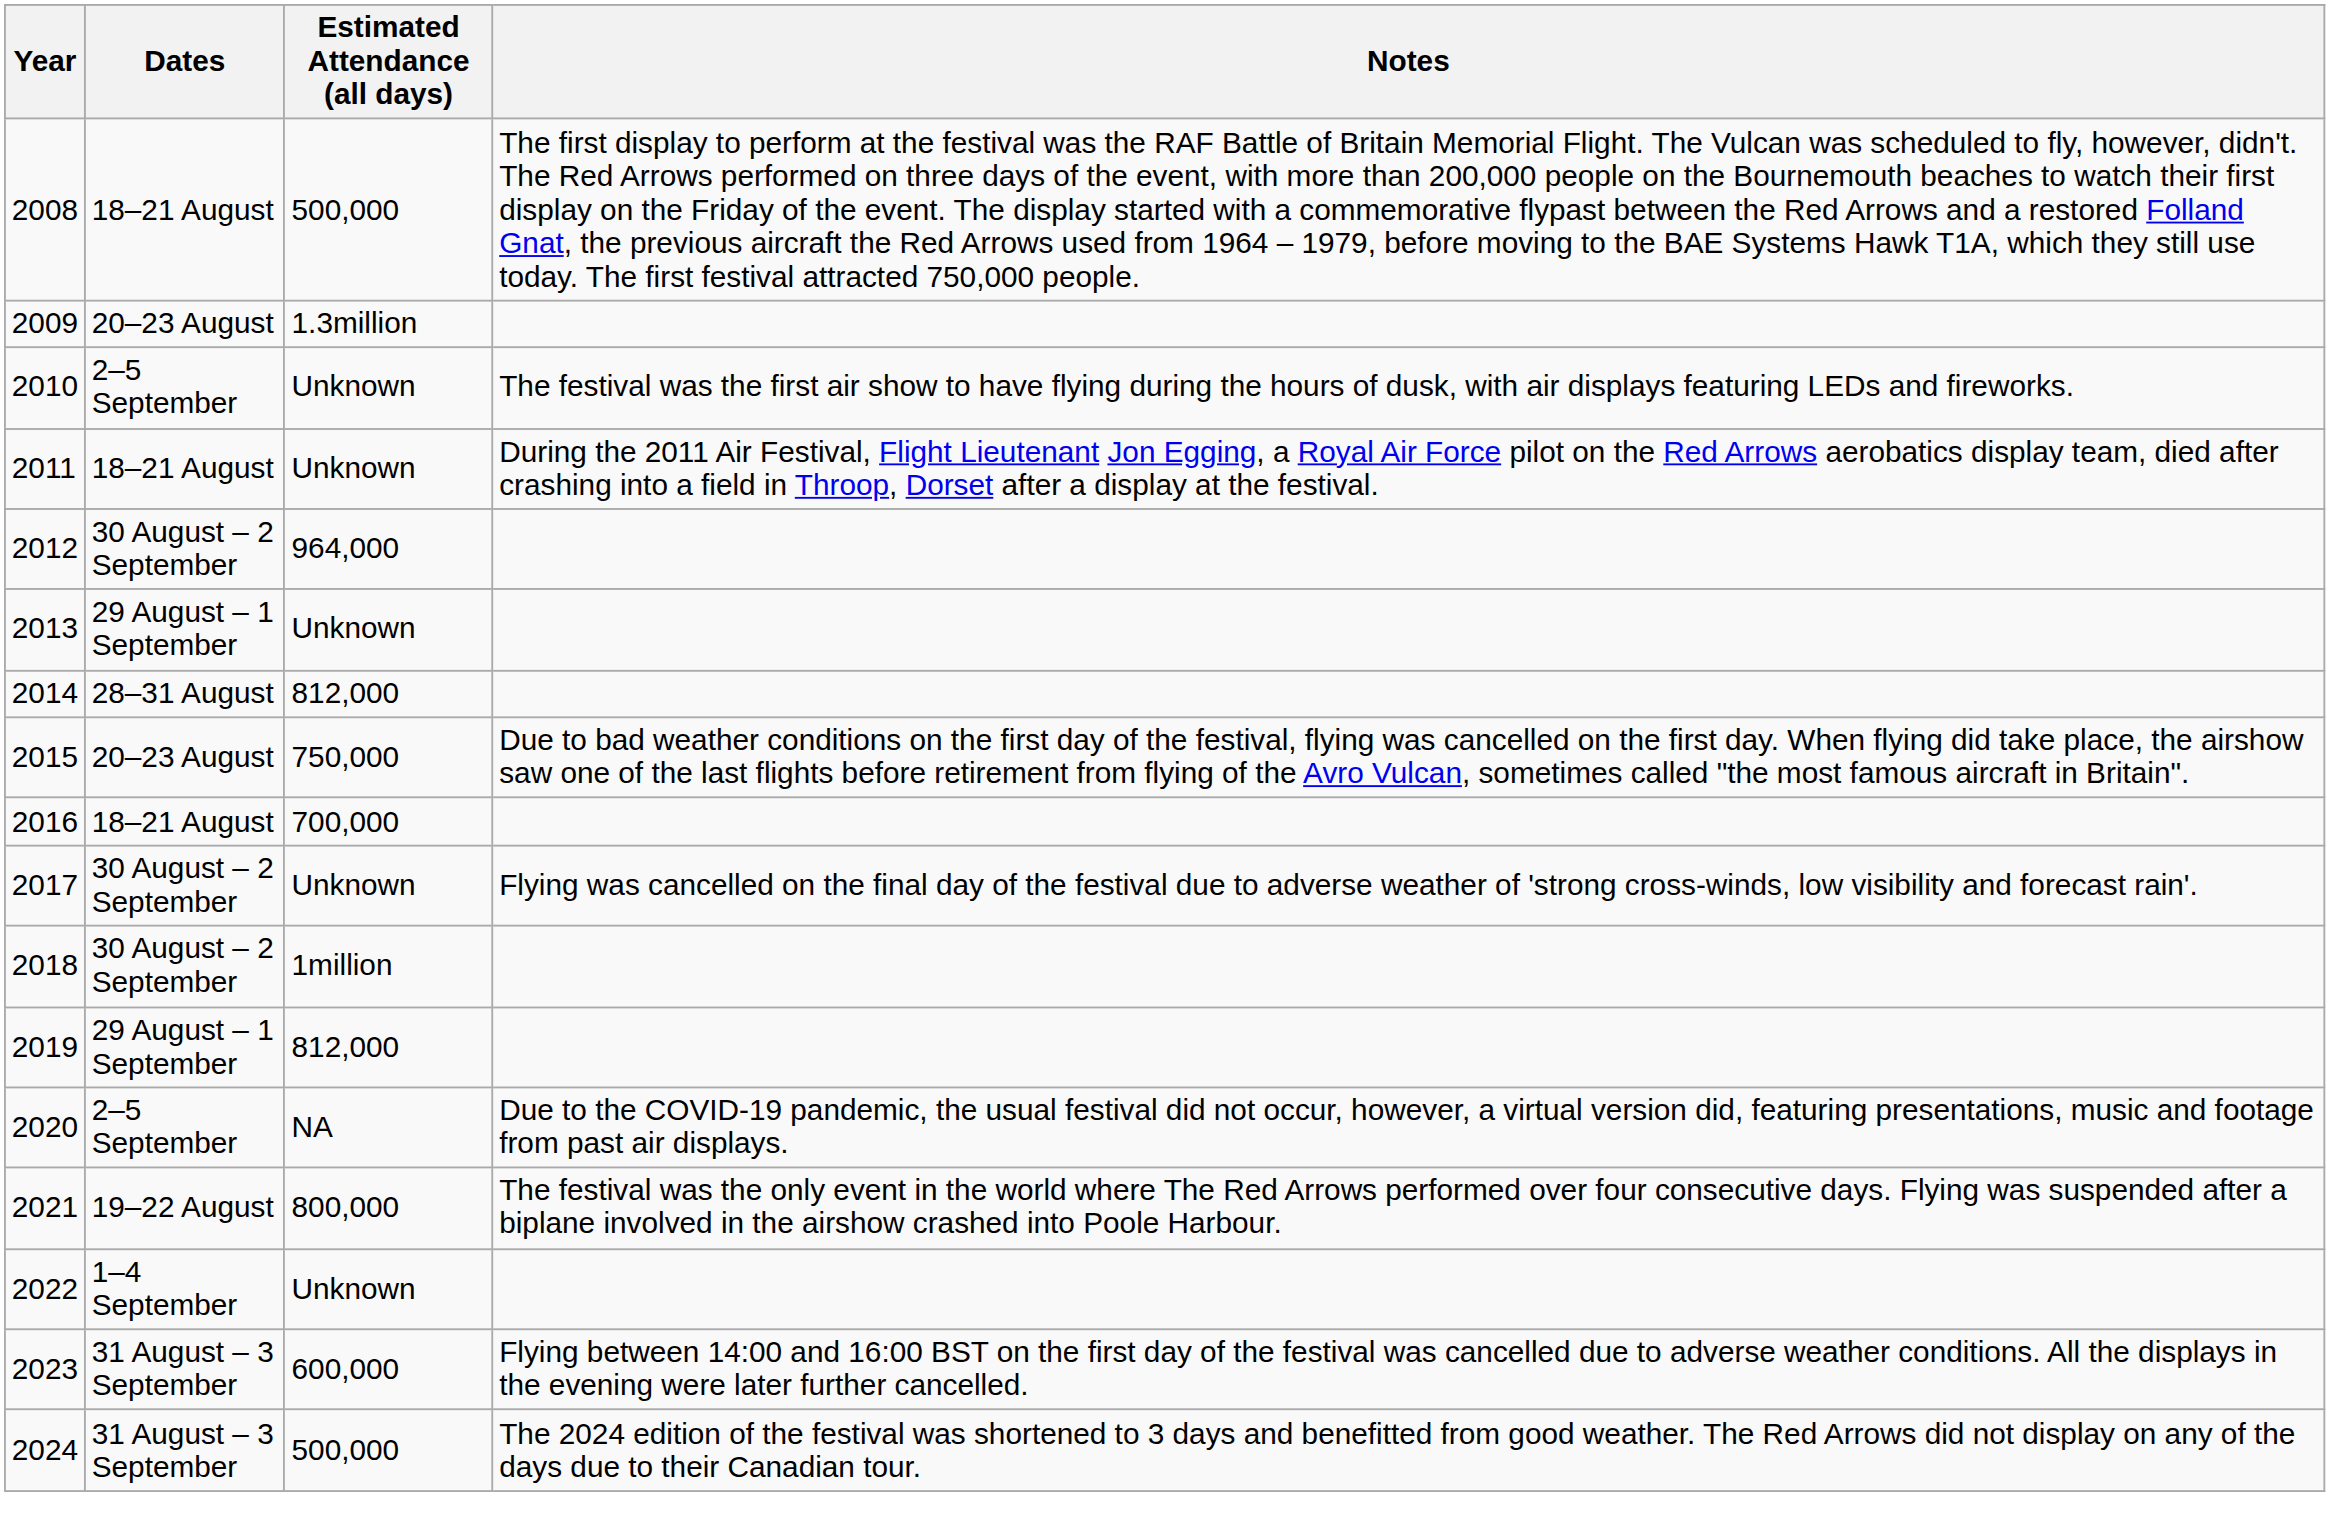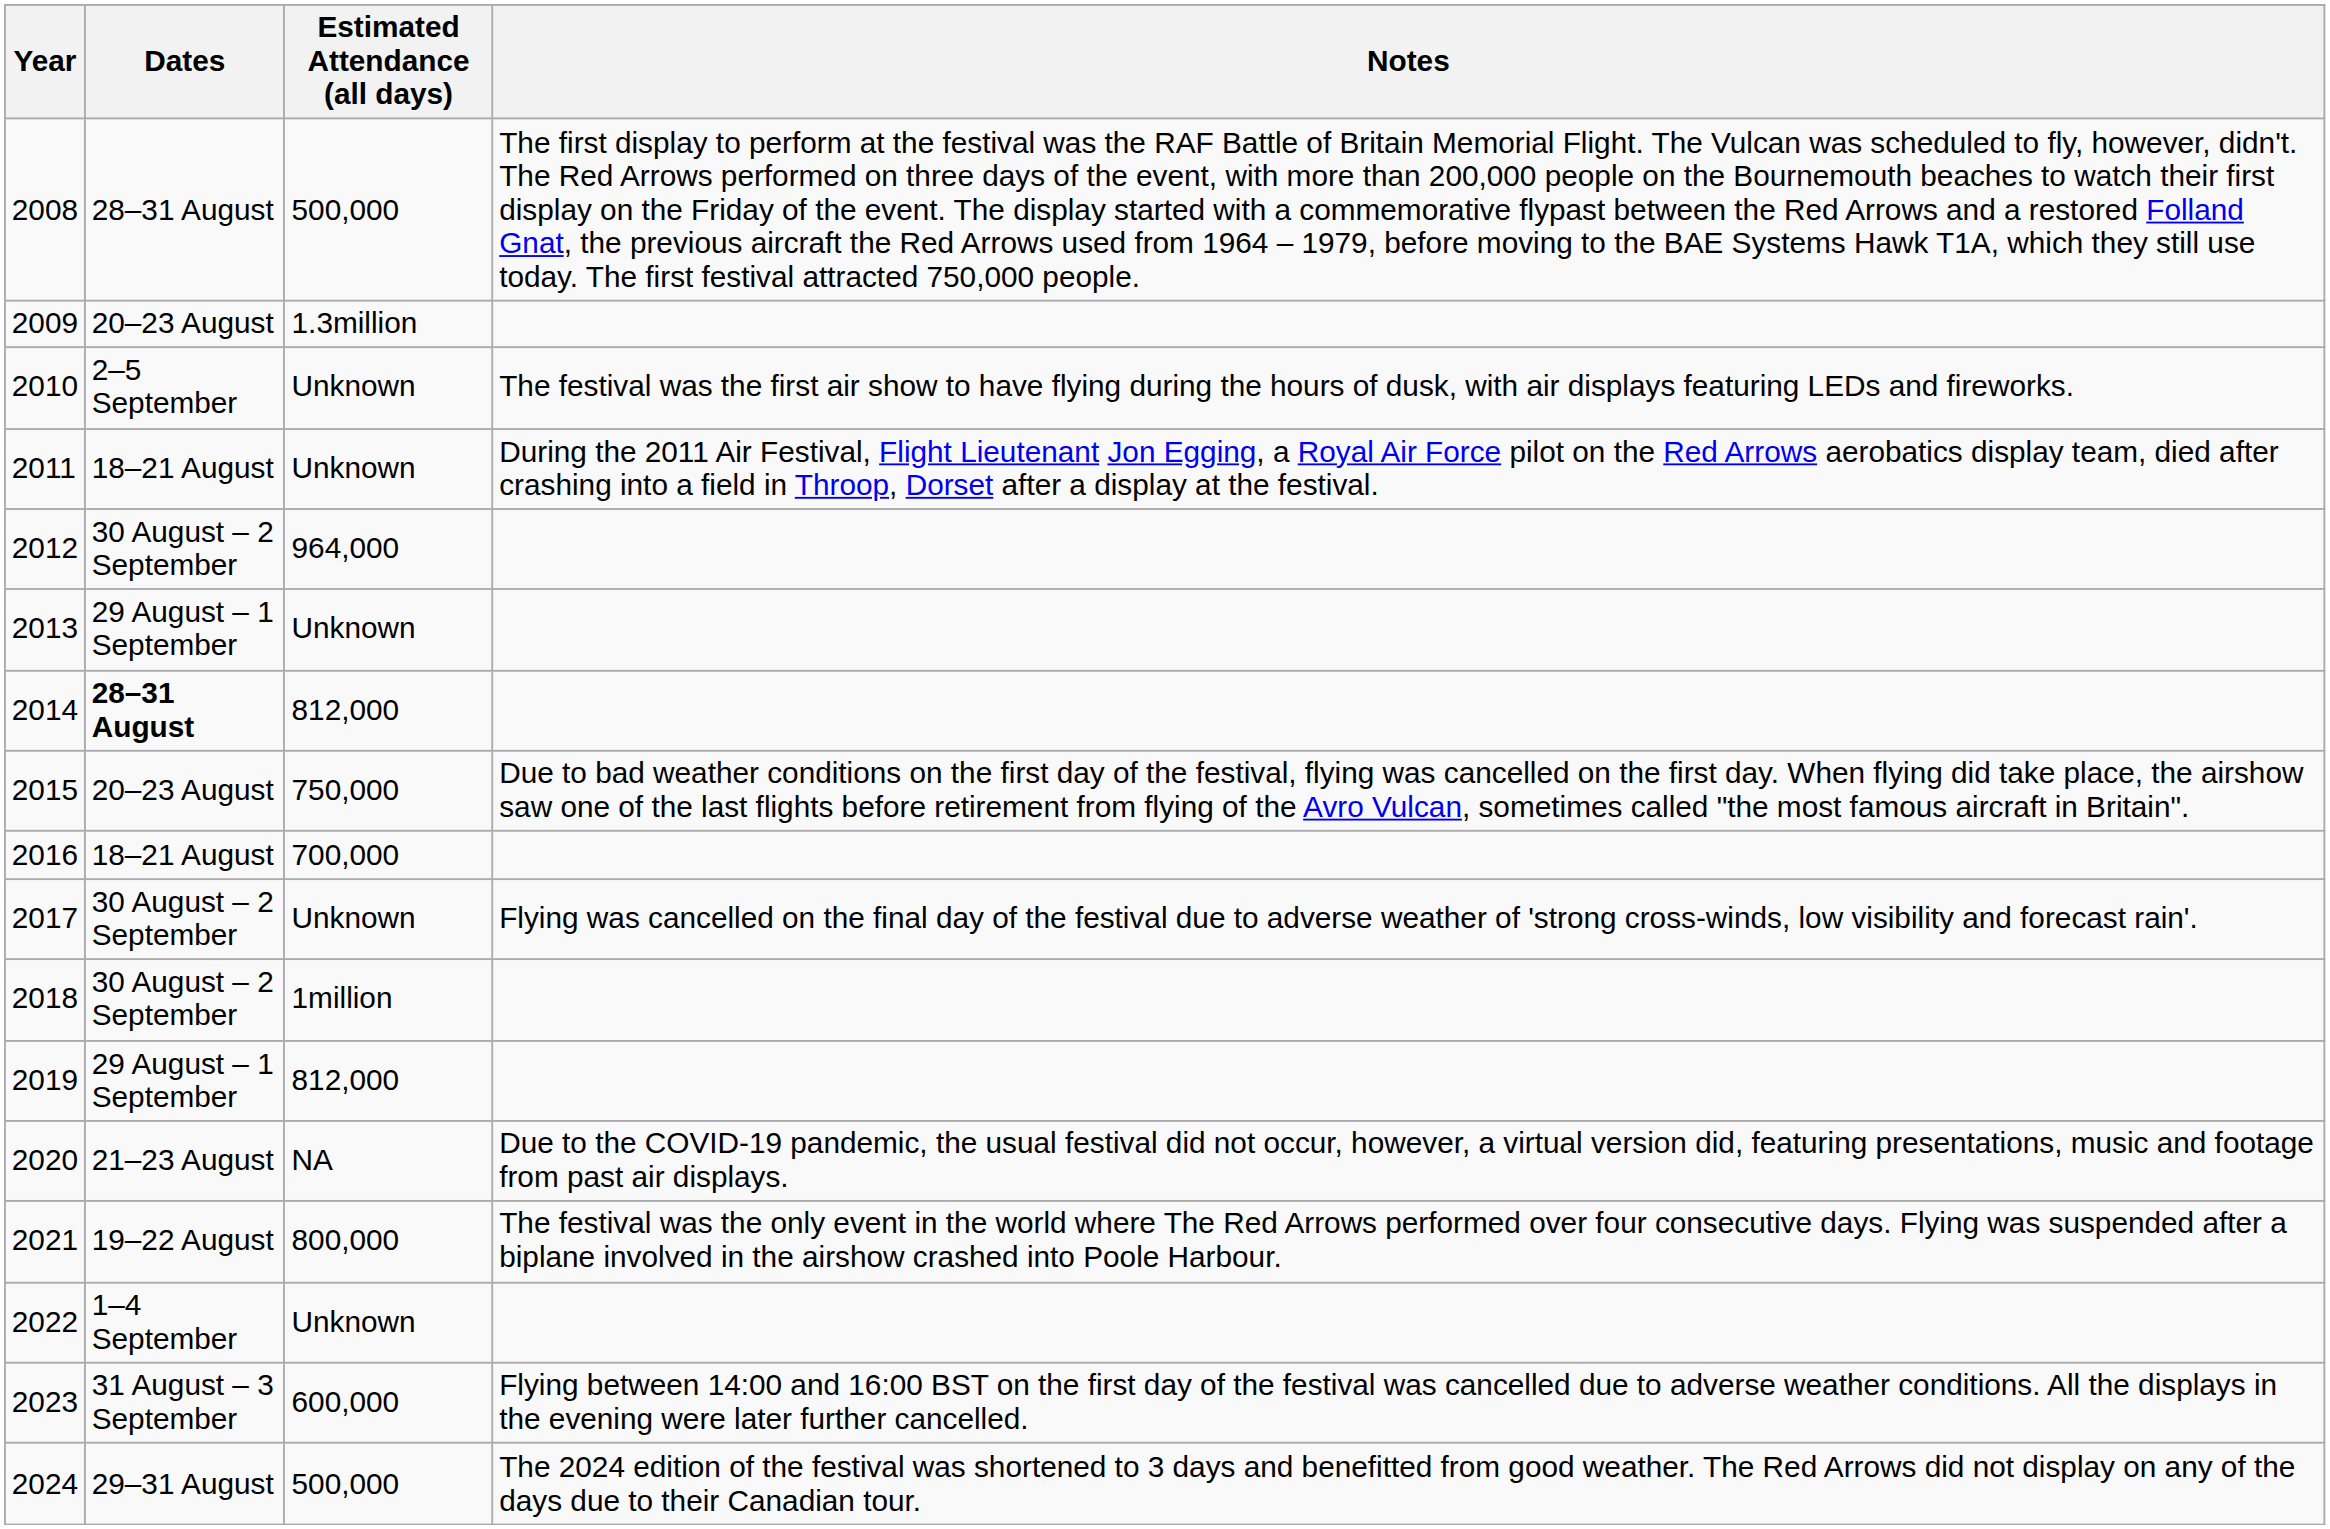 <table class="wikitable">
 <tr>
 <th>Year</th>
 <th>Dates</th>
 <th>Estimated Attendance<br>(all days)</th>
 <th>Notes</th>
 </tr>
 <tr>
 <td>2008</td>
-<td>18–21 August</td>
+<td>28–31 August</td>
 <td>500,000</td>
 <td>The first display to perform at the festival was the RAF Battle of Britain Memorial Flight. The Vulcan was scheduled to fly, however, didn't. The Red Arrows performed on three days of the event, with more than 200,000 people on the Bournemouth beaches to watch their first display on the Friday of the event. The display started with a commemorative flypast between the Red Arrows and a restored <a href='#'>Folland Gnat</a>, the previous aircraft the Red Arrows used from 1964 – 1979, before moving to the BAE Systems Hawk T1A, which they still use today. The first festival attracted 750,000 people.</td>
 </tr>
 <tr>
 <td>2009</td>
 <td>20–23 August</td>
 <td>1.3million</td>
 <td></td>
 </tr>
 <tr>
 <td>2010</td>
 <td>2–5 September</td>
 <td>Unknown</td>
 <td>The festival was the first air show to have flying during the hours of dusk, with air displays featuring LEDs and fireworks.</td>
 </tr>
 <tr>
 <td>2011</td>
 <td>18–21 August</td>
 <td>Unknown</td>
 <td>During the 2011 Air Festival, <a href='#'>Flight Lieutenant</a> <a href='#'>Jon Egging</a>, a <a href='#'>Royal Air Force</a> pilot on the <a href='#'>Red Arrows</a> aerobatics display team, died after crashing into a field in <a href='#'>Throop</a>, <a href='#'>Dorset</a> after a display at the festival.</td>
 </tr>
 <tr>
 <td>2012</td>
 <td>30 August – 2 September</td>
 <td>964,000</td>
 <td></td>
 </tr>
 <tr>
 <td>2013</td>
 <td>29 August – 1 September</td>
 <td>Unknown</td>
 <td></td>
 </tr>
 <tr>
 <td>2014</td>
-<td>28–31 August</td>
+<td><strong>28–31 August</strong></td>
 <td>812,000</td>
 <td></td>
 </tr>
 <tr>
 <td>2015</td>
 <td>20–23 August</td>
 <td>750,000</td>
 <td>Due to bad weather conditions on the first day of the festival, flying was cancelled on the first day. When flying did take place, the airshow saw one of the last flights before retirement from flying of the <a href='#'>Avro Vulcan</a>, sometimes called "the most famous aircraft in Britain".</td>
 </tr>
 <tr>
 <td>2016</td>
 <td>18–21 August</td>
 <td>700,000</td>
 <td></td>
 </tr>
 <tr>
 <td>2017</td>
 <td>30 August – 2 September</td>
 <td>Unknown</td>
 <td>Flying was cancelled on the final day of the festival due to adverse weather of 'strong cross-winds, low visibility and forecast rain'.</td>
 </tr>
 <tr>
 <td>2018</td>
 <td>30 August – 2 September</td>
 <td>1million</td>
 <td></td>
 </tr>
 <tr>
 <td>2019</td>
 <td>29 August – 1 September</td>
 <td>812,000</td>
 <td></td>
 </tr>
 <tr>
 <td>2020</td>
-<td>2–5 September</td>
+<td>21–23 August</td>
 <td>NA</td>
 <td>Due to the COVID-19 pandemic, the usual festival did not occur, however, a virtual version did, featuring presentations, music and footage from past air displays.</td>
 </tr>
 <tr>
 <td>2021</td>
 <td>19–22 August</td>
 <td>800,000</td>
 <td>The festival was the only event in the world where The Red Arrows performed over four consecutive days. Flying was suspended after a biplane involved in the airshow crashed into Poole Harbour.</td>
 </tr>
 <tr>
 <td>2022</td>
 <td>1–4 September</td>
 <td>Unknown</td>
 <td></td>
 </tr>
 <tr>
 <td>2023</td>
 <td>31 August – 3 September</td>
 <td>600,000</td>
 <td>Flying between 14:00 and 16:00 BST on the first day of the festival was cancelled due to adverse weather conditions. All the displays in the evening were later further cancelled.</td>
 </tr>
 <tr>
 <td>2024</td>
-<td>31 August – 3 September</td>
+<td>29–31 August</td>
 <td>500,000</td>
 <td>The 2024 edition of the festival was shortened to 3 days and benefitted from good weather. The Red Arrows did not display on any of the days due to their Canadian tour.</td>
 </tr>
 </table>
